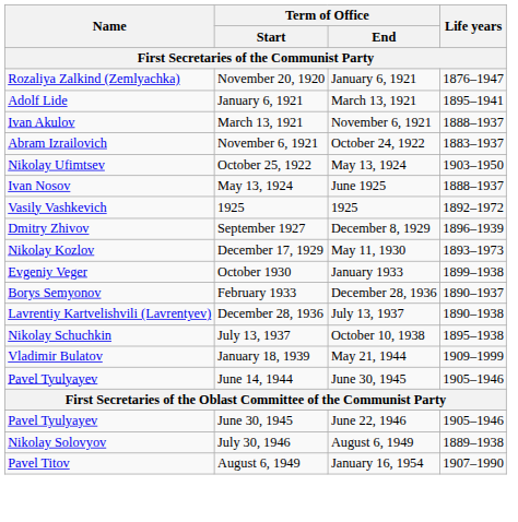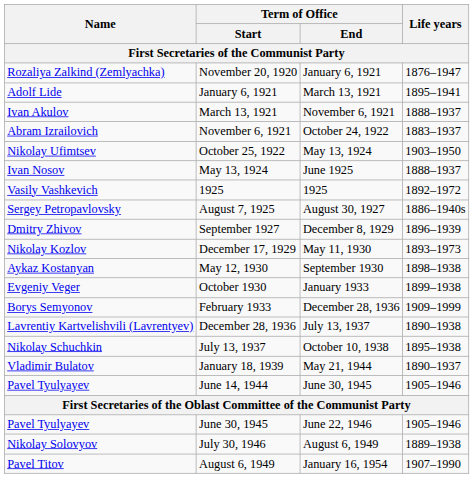 <table class="wikitable">
 <tr>
 <th rowspan="2">Name</th>
 <th colspan="2">Term of Office</th>
 <th rowspan="2">Life years</th>
 </tr>
 <tr>
 <th>Start</th>
 <th>End</th>
 </tr>
 <tr>
 <th colspan="4">First Secretaries of the Communist Party</th>
 </tr>
 <tr>
 <td><a href='#'>Rozaliya Zalkind (Zemlyachka)</a></td>
 <td>November 20, 1920</td>
 <td>January 6, 1921</td>
 <td>1876–1947</td>
 </tr>
 <tr>
 <td><a href='#'>Adolf Lide</a></td>
 <td>January 6, 1921</td>
 <td>March 13, 1921</td>
 <td>1895–1941</td>
 </tr>
 <tr>
 <td><a href='#'>Ivan Akulov</a></td>
 <td>March 13, 1921</td>
 <td>November 6, 1921</td>
 <td>1888–1937</td>
 </tr>
 <tr>
 <td><a href='#'>Abram Izrailovich</a></td>
 <td>November 6, 1921</td>
 <td>October 24, 1922</td>
 <td>1883–1937</td>
 </tr>
 <tr>
 <td><a href='#'>Nikolay Ufimtsev</a></td>
 <td>October 25, 1922</td>
 <td>May 13, 1924</td>
 <td>1903–1950</td>
 </tr>
 <tr>
 <td><a href='#'>Ivan Nosov</a></td>
 <td>May 13, 1924</td>
 <td>June 1925</td>
 <td>1888–1937</td>
 </tr>
 <tr>
 <td><a href='#'>Vasily Vashkevich</a></td>
 <td>1925</td>
 <td>1925</td>
 <td>1892–1972</td>
 </tr>
 <tr>
+<td><a href='#'>Sergey Petropavlovsky</a></td>
+<td>August 7, 1925</td>
+<td>August 30, 1927</td>
+<td>1886–1940s</td>
+</tr>
+<tr>
 <td><a href='#'>Dmitry Zhivov</a></td>
 <td>September 1927</td>
 <td>December 8, 1929</td>
 <td>1896–1939</td>
 </tr>
 <tr>
 <td><a href='#'>Nikolay Kozlov</a></td>
 <td>December 17, 1929</td>
 <td>May 11, 1930</td>
 <td>1893–1973</td>
 </tr>
 <tr>
+<td><a href='#'>Aykaz Kostanyan</a></td>
+<td>May 12, 1930</td>
+<td>September 1930</td>
+<td>1898–1938</td>
+</tr>
+<tr>
 <td><a href='#'>Evgeniy Veger</a></td>
 <td>October 1930</td>
 <td>January 1933</td>
 <td>1899–1938</td>
 </tr>
 <tr>
 <td><a href='#'>Borys Semyonov</a></td>
 <td>February 1933</td>
 <td>December 28, 1936</td>
-<td>1890–1937</td>
+<td>1909–1999</td>
 </tr>
 <tr>
 <td><a href='#'>Lavrentiy Kartvelishvili (Lavrentyev)</a></td>
 <td>December 28, 1936</td>
 <td>July 13, 1937</td>
 <td>1890–1938</td>
 </tr>
 <tr>
 <td><a href='#'>Nikolay Schuchkin</a></td>
 <td>July 13, 1937</td>
 <td>October 10, 1938</td>
 <td>1895–1938</td>
 </tr>
 <tr>
 <td><a href='#'>Vladimir Bulatov</a></td>
 <td>January 18, 1939</td>
 <td>May 21, 1944</td>
-<td>1909–1999</td>
+<td>1890–1937</td>
 </tr>
 <tr>
 <td><a href='#'>Pavel Tyulyayev</a></td>
 <td>June 14, 1944</td>
 <td>June 30, 1945</td>
 <td>1905–1946</td>
 </tr>
 <tr>
 <th colspan="4">First Secretaries of the Oblast Committee of the Communist Party</th>
 </tr>
 <tr>
 <td><a href='#'>Pavel Tyulyayev</a></td>
 <td>June 30, 1945</td>
 <td>June 22, 1946</td>
 <td>1905–1946</td>
 </tr>
 <tr>
 <td><a href='#'>Nikolay Solovyov</a></td>
 <td>July 30, 1946</td>
 <td>August 6, 1949</td>
 <td>1889–1938</td>
 </tr>
 <tr>
 <td><a href='#'>Pavel Titov</a></td>
 <td>August 6, 1949</td>
 <td>January 16, 1954</td>
 <td>1907–1990</td>
 </tr>
 </table>
